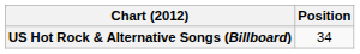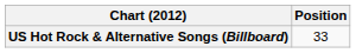 <table class="wikitable plainrowheaders" style="text-align:center">
 <tr>
 <th scope="col">Chart (2012)</th>
 <th scope="col">Position</th>
 </tr>
 <tr>
 <th scope="row">US Hot Rock & Alternative Songs (<em>Billboard</em>)</th>
-<td>34</td>
+<td>33</td>
 </tr>
 </table>
